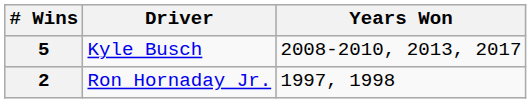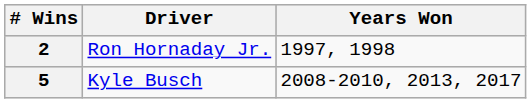 <table class="wikitable" style="font-size: 95%;">
 <tr>
 <th># Wins</th>
 <th>Driver</th>
 <th>Years Won</th>
 </tr>
 <tr>
+<th>2</th>
+<td><a href='#'>Ron Hornaday Jr.</a></td>
+<td>1997, 1998</td>
+</tr>
+<tr>
 <th>5</th>
 <td><a href='#'>Kyle Busch</a></td>
 <td>2008-2010, 2013, 2017</td>
 </tr>
-<tr>
-<th>2</th>
-<td><a href='#'>Ron Hornaday Jr.</a></td>
-<td>1997, 1998</td>
-</tr>
 </table>
